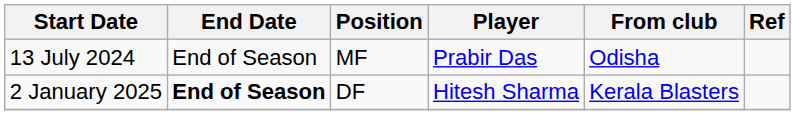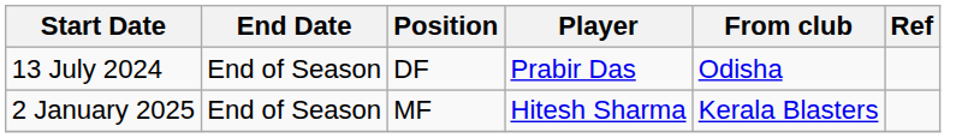 <table class="wikitable plainrowheaders" style="text-align:center; text-align:left">
 <tr>
 <th scope="col">Start Date</th>
 <th scope="col">End Date</th>
 <th scope="col">Position</th>
 <th scope="col">Player</th>
 <th scope="col">From club</th>
 <th scope="col">Ref</th>
 </tr>
 <tr>
 <td>13 July 2024</td>
 <td>End of Season</td>
-<td>MF</td>
+<td>DF</td>
 <td> <a href='#'>Prabir Das</a></td>
 <td> <a href='#'>Odisha</a></td>
 <td></td>
 </tr>
 <tr>
 <td>2 January 2025</td>
-<td><strong>End of Season</strong></td>
-<td>DF</td>
+<td>End of Season</td>
+<td>MF</td>
 <td> <a href='#'>Hitesh Sharma</a></td>
 <td> <a href='#'>Kerala Blasters</a></td>
 <td></td>
 </tr>
 <tr>
 </tr>
 </table>
